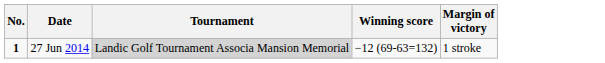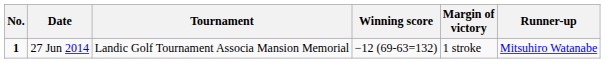 <table class="wikitable" style="font-size:95%;">
 <tr>
 <th>No.</th>
 <th>Date</th>
 <th>Tournament</th>
 <th>Winning score</th>
 <th>Margin of<br>victory</th>
+<th>Runner-up</th>
 </tr>
 <tr>
 <td align=center><strong>1</strong></td>
 <td align=right>27 Jun <a href='#'>2014</a></td>
-<td style="background: lightgrey;">Landic Golf Tournament Associa Mansion Memorial</td>
+<td>Landic Golf Tournament Associa Mansion Memorial</td>
 <td>−12 (69-63=132)</td>
 <td>1 stroke</td>
+<td> <a href='#'>Mitsuhiro Watanabe</a></td>
 </tr>
 </table>
